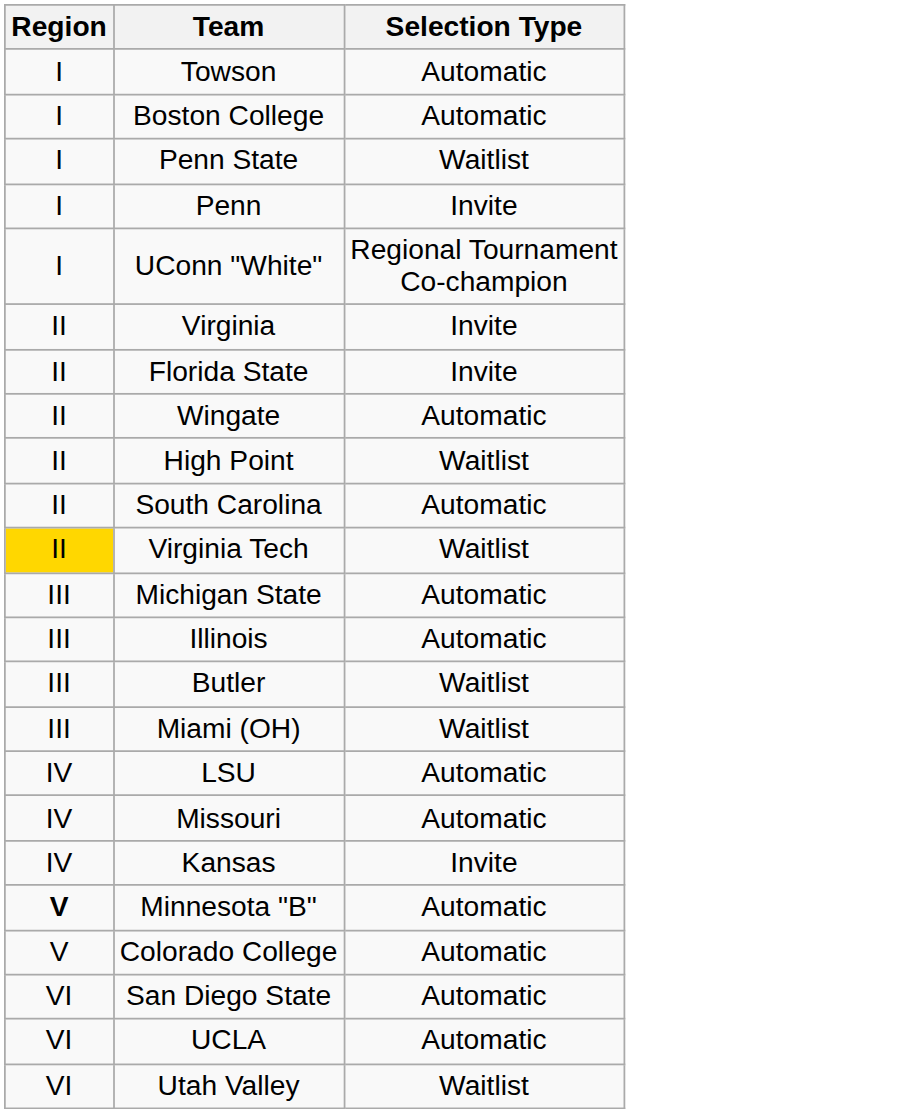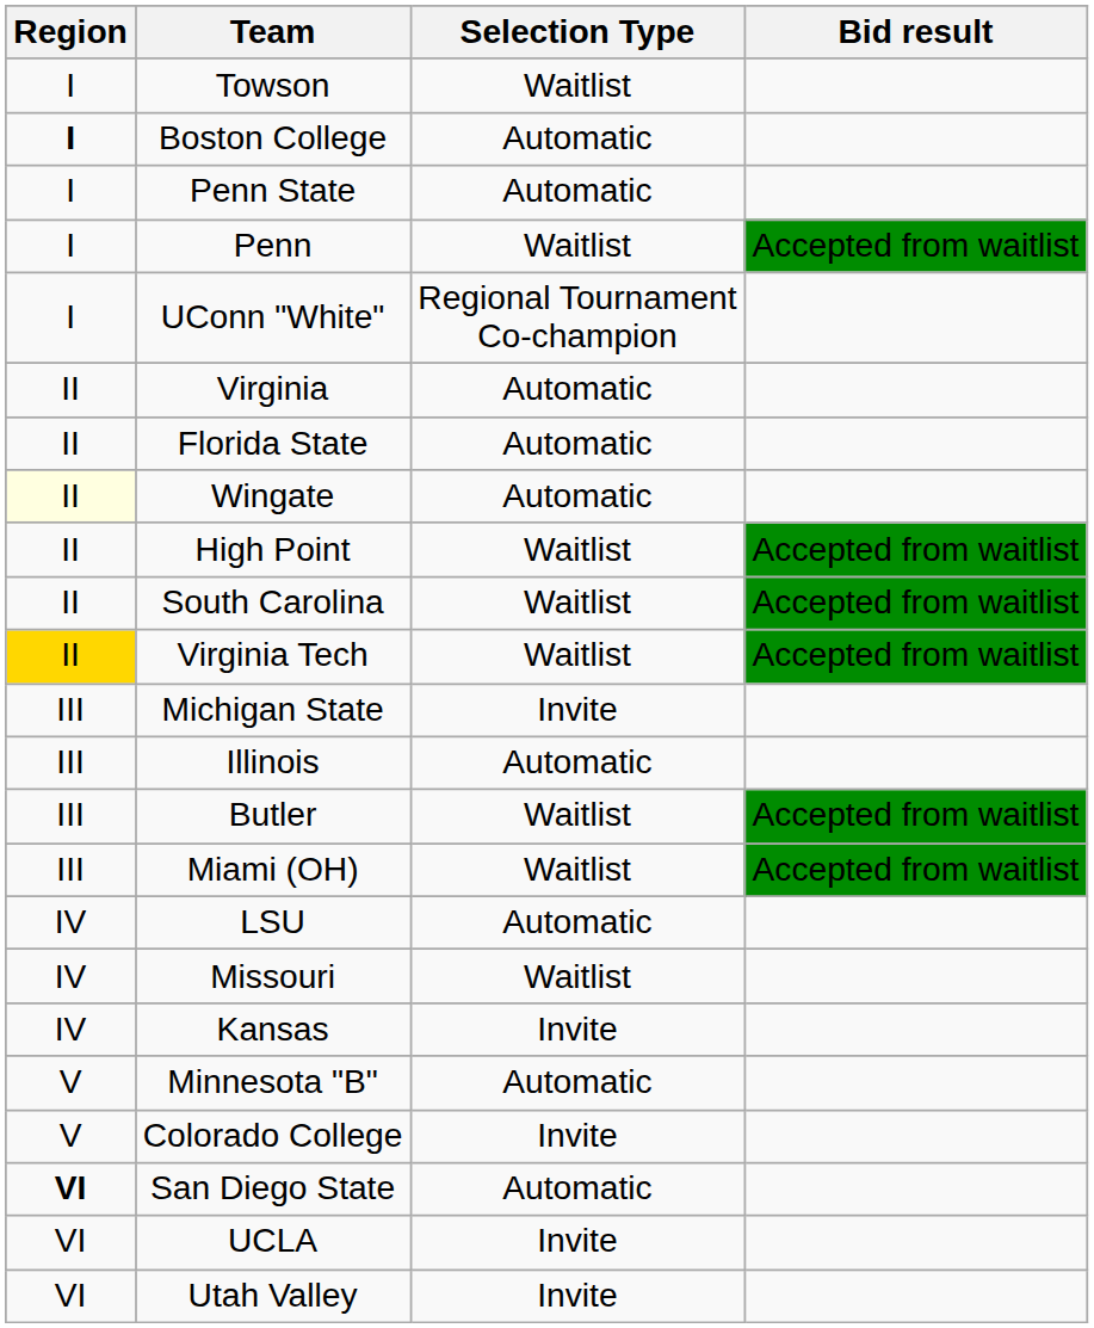 <table class="wikitable sortable" style="text-align:center">
 <tr>
 <th>Region</th>
 <th>Team</th>
 <th>Selection Type</th>
+<th>Bid result</th>
 </tr>
 <tr>
 <td>I</td>
 <td>Towson</td>
-<td>Automatic</td>
+<td>Waitlist</td>
+<td></td>
 </tr>
 <tr>
-<td>I</td>
+<td><strong>I</strong></td>
 <td>Boston College</td>
 <td>Automatic</td>
+<td></td>
 </tr>
 <tr>
 <td>I</td>
 <td>Penn State</td>
-<td>Waitlist</td>
+<td>Automatic</td>
+<td></td>
 </tr>
 <tr>
 <td>I</td>
 <td>Penn</td>
-<td>Invite</td>
+<td>Waitlist</td>
+<td bgcolor=008c00>Accepted from waitlist</td>
 </tr>
 <tr>
 <td>I</td>
 <td>UConn "White"</td>
 <td>Regional Tournament<br>Co-champion</td>
+<td></td>
 </tr>
 <tr>
 <td>II</td>
 <td>Virginia</td>
-<td>Invite</td>
+<td>Automatic</td>
+<td></td>
 </tr>
 <tr>
 <td>II</td>
 <td>Florida State</td>
-<td>Invite</td>
+<td>Automatic</td>
+<td></td>
 </tr>
 <tr>
-<td>II</td>
+<td style="background: lightyellow;">II</td>
 <td>Wingate</td>
 <td>Automatic</td>
+<td></td>
 </tr>
 <tr>
 <td>II</td>
 <td>High Point</td>
 <td>Waitlist</td>
+<td bgcolor=008c00>Accepted from waitlist</td>
 </tr>
 <tr>
 <td>II</td>
 <td>South Carolina</td>
-<td>Automatic</td>
+<td>Waitlist</td>
+<td bgcolor=008c00>Accepted from waitlist</td>
 </tr>
 <tr>
 <td style="background: gold;">II</td>
 <td>Virginia Tech</td>
 <td>Waitlist</td>
+<td bgcolor=008c00>Accepted from waitlist</td>
 </tr>
 <tr>
 <td>III</td>
 <td>Michigan State</td>
-<td>Automatic</td>
+<td>Invite</td>
+<td></td>
 </tr>
 <tr>
 <td>III</td>
 <td>Illinois</td>
 <td>Automatic</td>
+<td></td>
 </tr>
 <tr>
 <td>III</td>
 <td>Butler</td>
 <td>Waitlist</td>
+<td bgcolor=008c00>Accepted from waitlist</td>
 </tr>
 <tr>
 <td>III</td>
 <td>Miami (OH)</td>
 <td>Waitlist</td>
+<td bgcolor=008c00>Accepted from waitlist</td>
 </tr>
 <tr>
 <td>IV</td>
 <td>LSU</td>
 <td>Automatic</td>
+<td></td>
 </tr>
 <tr>
 <td>IV</td>
 <td>Missouri</td>
-<td>Automatic</td>
+<td>Waitlist</td>
+<td></td>
 </tr>
 <tr>
 <td>IV</td>
 <td>Kansas</td>
 <td>Invite</td>
+<td></td>
 </tr>
 <tr>
-<td><strong>V</strong></td>
+<td>V</td>
 <td>Minnesota "B"</td>
 <td>Automatic</td>
+<td></td>
 </tr>
 <tr>
 <td>V</td>
 <td>Colorado College</td>
-<td>Automatic</td>
+<td>Invite</td>
+<td></td>
 </tr>
 <tr>
-<td>VI</td>
+<td><strong>VI</strong></td>
 <td>San Diego State</td>
 <td>Automatic</td>
+<td></td>
 </tr>
 <tr>
 <td>VI</td>
 <td>UCLA</td>
-<td>Automatic</td>
+<td>Invite</td>
+<td></td>
 </tr>
 <tr>
 <td>VI</td>
 <td>Utah Valley</td>
-<td>Waitlist</td>
+<td>Invite</td>
+<td></td>
 </tr>
 </table>
